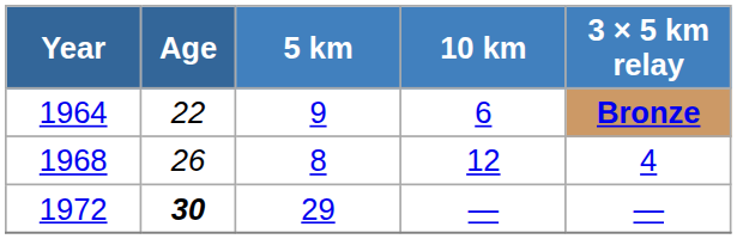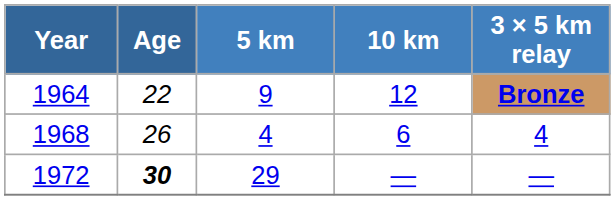 <table class="wikitable" style="font-size:95%; text-align:center; border:grey solid 1px; border-collapse:collapse; background:#ffffff;">
 <tr>
 <th style="background-color:#369; color:white; width:60px;"> Year </th>
 <th style="background-color:#369; color:white; width:40px;"> Age </th>
 <th style="background-color:#4180be; color:white; width:75px;"> 5 km </th>
 <th style="background-color:#4180be; color:white; width:75px;"> 10 km </th>
 <th style="background-color:#4180be; color:white; width:75px;"> 3 × 5 km <br> relay </th>
 </tr>
 <tr>
 <td><a href='#'>1964</a></td>
 <td><em>22</em></td>
 <td><a href='#'>9</a></td>
-<td><a href='#'>6</a></td>
+<td><a href='#'>12</a></td>
 <td bgcolor="cc9966"><a href='#'><strong>Bronze</strong></a></td>
 </tr>
 <tr>
 <td><a href='#'>1968</a></td>
 <td><em>26</em></td>
-<td><a href='#'>8</a></td>
-<td><a href='#'>12</a></td>
+<td><a href='#'>4</a></td>
+<td><a href='#'>6</a></td>
 <td><a href='#'>4</a></td>
 </tr>
 <tr>
 <td><a href='#'>1972</a></td>
 <td><strong><em>30</em></strong></td>
 <td><a href='#'>29</a></td>
 <td><a href='#'>—</a></td>
 <td><a href='#'>—</a></td>
 </tr>
 <tr>
 </tr>
 </table>
